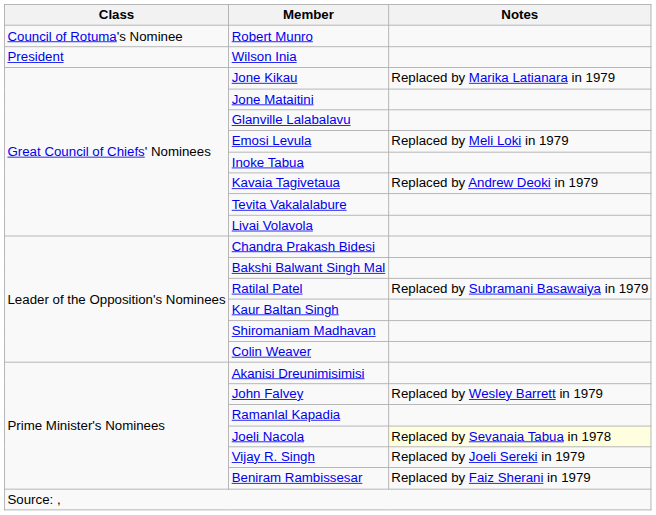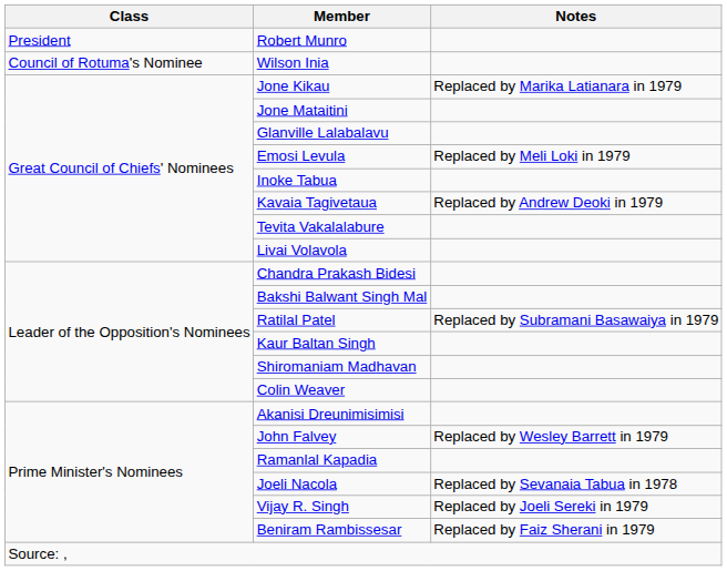 <table class=wikitable>
 <tr>
 <th>Class</th>
 <th>Member</th>
 <th>Notes</th>
 </tr>
 <tr>
-<td><a href='#'>Council of Rotuma</a>'s Nominee</td>
+<td><a href='#'>President</a></td>
 <td><a href='#'>Robert Munro</a></td>
 <td></td>
 </tr>
 <tr>
-<td><a href='#'>President</a></td>
+<td><a href='#'>Council of Rotuma</a>'s Nominee</td>
 <td><a href='#'>Wilson Inia</a></td>
 <td></td>
 </tr>
 <tr>
 <td rowspan=8><a href='#'>Great Council of Chiefs</a>' Nominees</td>
 <td><a href='#'>Jone Kikau</a></td>
 <td>Replaced by <a href='#'>Marika Latianara</a> in 1979</td>
 </tr>
 <tr>
 <td><a href='#'>Jone Mataitini</a></td>
 <td></td>
 </tr>
 <tr>
 <td><a href='#'>Glanville Lalabalavu</a></td>
 <td></td>
 </tr>
 <tr>
 <td><a href='#'>Emosi Levula</a></td>
 <td>Replaced by <a href='#'>Meli Loki</a> in 1979</td>
 </tr>
 <tr>
 <td><a href='#'>Inoke Tabua</a></td>
 <td></td>
 </tr>
 <tr>
 <td><a href='#'>Kavaia Tagivetaua</a></td>
 <td>Replaced by <a href='#'>Andrew Deoki</a> in 1979</td>
 </tr>
 <tr>
 <td><a href='#'>Tevita Vakalalabure</a></td>
 <td></td>
 </tr>
 <tr>
 <td><a href='#'>Livai Volavola</a></td>
 <td></td>
 </tr>
 <tr>
 <td rowspan=6>Leader of the Opposition's Nominees</td>
 <td><a href='#'>Chandra Prakash Bidesi</a></td>
 <td></td>
 </tr>
 <tr>
 <td><a href='#'>Bakshi Balwant Singh Mal</a></td>
 <td></td>
 </tr>
 <tr>
 <td><a href='#'>Ratilal Patel</a></td>
 <td>Replaced by <a href='#'>Subramani Basawaiya</a> in 1979</td>
 </tr>
 <tr>
 <td><a href='#'>Kaur Baltan Singh</a></td>
 <td></td>
 </tr>
 <tr>
 <td><a href='#'>Shiromaniam Madhavan</a></td>
 <td></td>
 </tr>
 <tr>
 <td><a href='#'>Colin Weaver</a></td>
 <td></td>
 </tr>
 <tr>
 <td rowspan=6>Prime Minister's Nominees</td>
 <td><a href='#'>Akanisi Dreunimisimisi</a></td>
 <td></td>
 </tr>
 <tr>
 <td><a href='#'>John Falvey</a></td>
 <td>Replaced by <a href='#'>Wesley Barrett</a> in 1979</td>
 </tr>
 <tr>
 <td><a href='#'>Ramanlal Kapadia</a></td>
 <td></td>
 </tr>
 <tr>
 <td><a href='#'>Joeli Nacola</a></td>
-<td style="background: lightyellow;">Replaced by <a href='#'>Sevanaia Tabua</a> in 1978</td>
+<td>Replaced by <a href='#'>Sevanaia Tabua</a> in 1978</td>
 </tr>
 <tr>
 <td><a href='#'>Vijay R. Singh</a></td>
 <td>Replaced by <a href='#'>Joeli Sereki</a> in 1979</td>
 </tr>
 <tr>
 <td><a href='#'>Beniram Rambissesar</a></td>
 <td>Replaced by <a href='#'>Faiz Sherani</a> in 1979</td>
 </tr>
 <tr>
 <td colspan=4>Source: , </td>
 </tr>
 </table>
